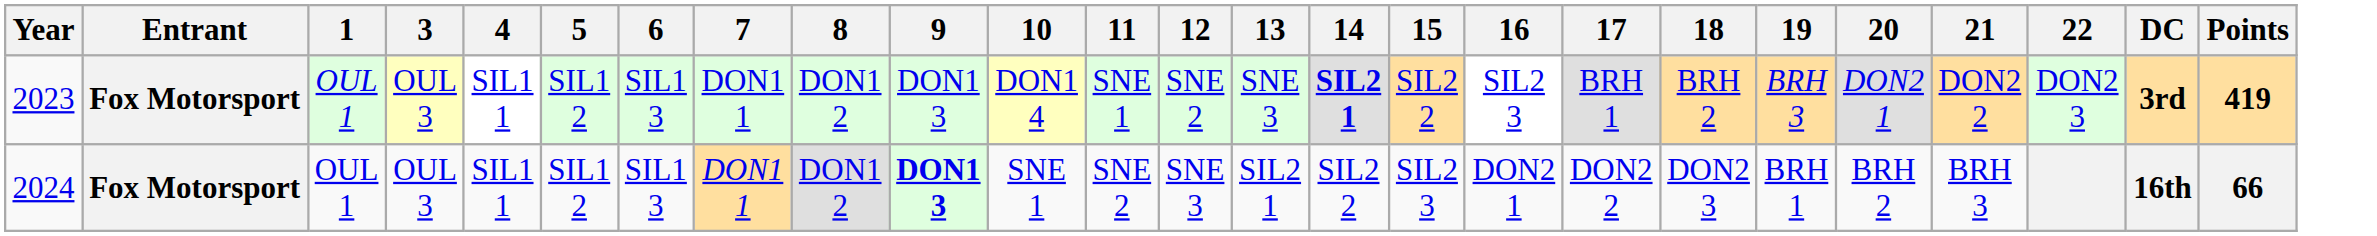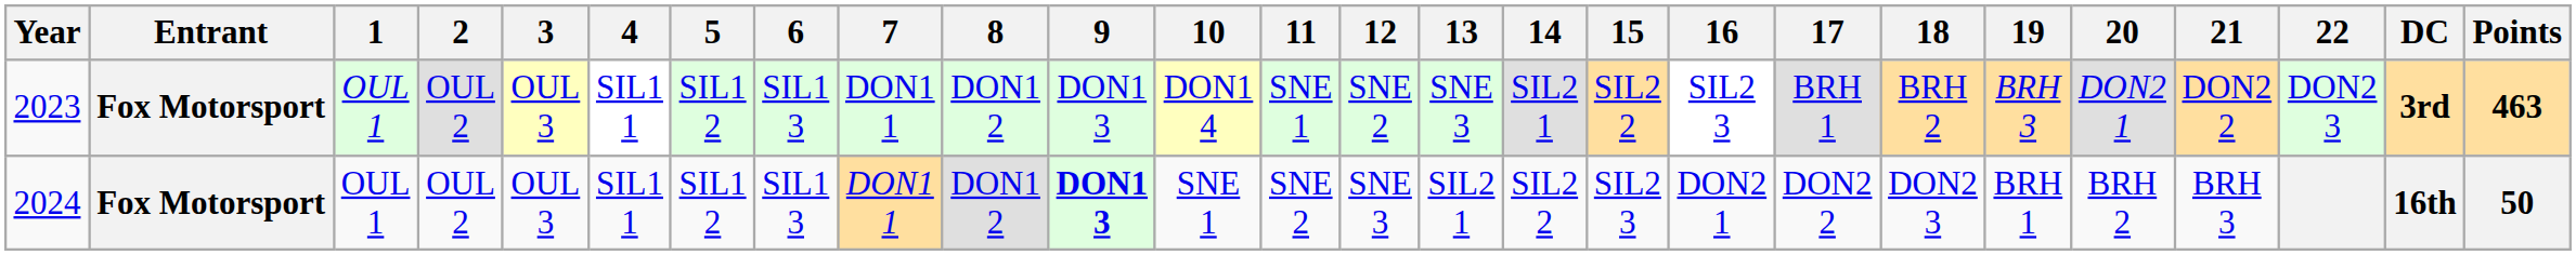 <table class="wikitable" style="text-align:center; font-size:85%">
 <tr>
 <th>Year</th>
 <th>Entrant</th>
 <th>1</th>
+<th>2</th>
 <th>3</th>
 <th>4</th>
 <th>5</th>
 <th>6</th>
 <th>7</th>
 <th>8</th>
 <th>9</th>
 <th>10</th>
 <th>11</th>
 <th>12</th>
 <th>13</th>
 <th>14</th>
 <th>15</th>
 <th>16</th>
 <th>17</th>
 <th>18</th>
 <th>19</th>
 <th>20</th>
 <th>21</th>
 <th>22</th>
 <th>DC</th>
 <th>Points</th>
 </tr>
 <tr>
 <td><a href='#'>2023</a></td>
 <th nowrap>Fox Motorsport</th>
 <td style="background:#DFFFDF;"><em><a href='#'>OUL<br>1</a></em><br></td>
+<td style="background:#DFDFDF;"><a href='#'>OUL<br>2</a><br></td>
 <td style="background:#FFFFBF;"><a href='#'>OUL<br>3</a><br></td>
 <td style="background:#FFFFFF;"><a href='#'>SIL1<br>1</a><br></td>
 <td style="background:#DFFFDF;"><a href='#'>SIL1<br>2</a><br></td>
 <td style="background:#DFFFDF;"><a href='#'>SIL1<br>3</a><br></td>
 <td style="background:#DFFFDF;"><a href='#'>DON1<br>1</a><br></td>
 <td style="background:#DFFFDF;"><a href='#'>DON1<br>2</a><br></td>
 <td style="background:#DFFFDF;"><a href='#'>DON1<br>3</a><br></td>
 <td style="background:#FFFFBF;"><a href='#'>DON1<br>4</a><br></td>
 <td style="background:#DFFFDF;"><a href='#'>SNE<br>1</a><br></td>
 <td style="background:#DFFFDF;"><a href='#'>SNE<br>2</a><br></td>
 <td style="background:#DFFFDF;"><a href='#'>SNE<br>3</a><br></td>
-<td style="background:#DFDFDF;"><strong><a href='#'>SIL2<br>1</a><br></strong></td>
+<td style="background:#DFDFDF;"><a href='#'>SIL2<br>1</a><br></td>
 <td style="background:#FFDF9F;"><a href='#'>SIL2<br>2</a><br></td>
 <td style="background:#FFFFFF;"><a href='#'>SIL2<br>3</a><br></td>
 <td style="background:#DFDFDF;"><a href='#'>BRH<br>1</a><br></td>
 <td style="background:#FFDF9F;"><a href='#'>BRH<br>2</a><br></td>
 <td style="background:#FFDF9F;"><em><a href='#'>BRH<br>3</a></em><br></td>
 <td style="background:#DFDFDF;"><em><a href='#'>DON2<br>1</a></em><br></td>
 <td style="background:#FFDF9F;"><a href='#'>DON2<br>2</a><br></td>
 <td style="background:#DFFFDF;"><a href='#'>DON2<br>3</a><br></td>
 <th style="background:#FFDF9F;">3rd</th>
-<th style="background:#FFDF9F;">419</th>
+<th style="background:#FFDF9F;">463</th>
 </tr>
 <tr>
 <td><a href='#'>2024</a></td>
 <th nowrap>Fox Motorsport</th>
 <td style="background:#;"><a href='#'>OUL<br>1</a><br></td>
+<td style="background:#;"><a href='#'>OUL<br>2</a><br></td>
 <td style="background:#;"><a href='#'>OUL<br>3</a><br></td>
 <td style="background:#;"><a href='#'>SIL1<br>1</a><br></td>
 <td style="background:#;"><a href='#'>SIL1<br>2</a><br></td>
 <td style="background:#;"><a href='#'>SIL1<br>3</a><br></td>
 <td style="background:#FFDF9F;"><em><a href='#'>DON1<br>1</a></em><br></td>
 <td style="background:#DFDFDF;"><a href='#'>DON1<br>2</a><br></td>
 <td style="background:#DFFFDF;"><strong><a href='#'>DON1<br>3</a><br></strong></td>
 <td style="background:#;"><a href='#'>SNE<br>1</a><br></td>
 <td style="background:#;"><a href='#'>SNE<br>2</a><br></td>
 <td style="background:#;"><a href='#'>SNE<br>3</a><br></td>
 <td style="background:#;"><a href='#'>SIL2<br>1</a><br></td>
 <td style="background:#;"><a href='#'>SIL2<br>2</a><br></td>
 <td style="background:#;"><a href='#'>SIL2<br>3</a><br></td>
 <td style="background:#;"><a href='#'>DON2<br>1</a><br></td>
 <td style="background:#;"><a href='#'>DON2<br>2</a><br></td>
 <td style="background:#;"><a href='#'>DON2<br>3</a><br></td>
 <td style="background:#;"><a href='#'>BRH<br>1</a><br></td>
 <td style="background:#;"><a href='#'>BRH<br>2</a><br></td>
 <td style="background:#;"><a href='#'>BRH<br>3</a><br></td>
 <th></th>
 <th>16th</th>
-<th>66</th>
+<th>50</th>
 </tr>
 </table>
